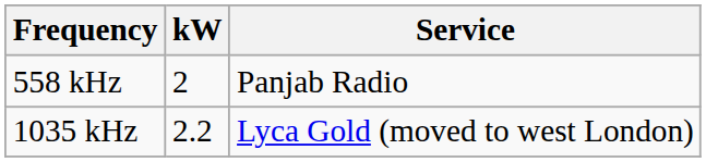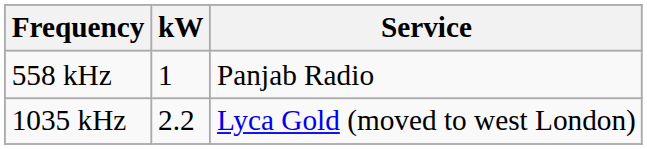 <table class="wikitable sortable">
 <tr>
 <th>Frequency</th>
 <th>kW</th>
 <th>Service</th>
 </tr>
 <tr>
 <td>558 kHz</td>
-<td>2</td>
+<td>1</td>
 <td>Panjab Radio</td>
 </tr>
 <tr>
 <td>1035 kHz</td>
 <td>2.2</td>
 <td><a href='#'>Lyca Gold</a> (moved to west London)</td>
 </tr>
 </table>
